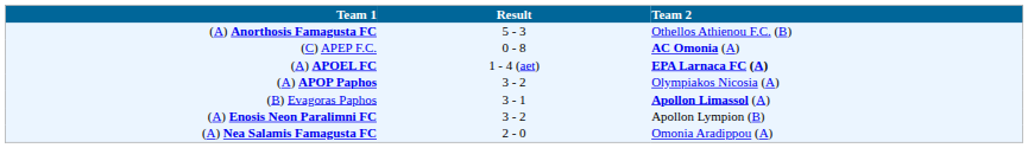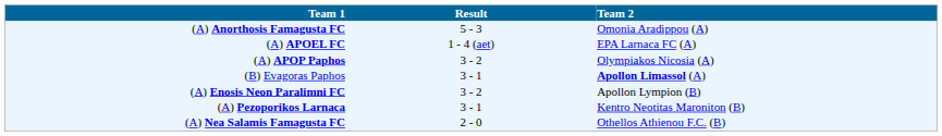 <table cellspacing="0" style="background: #EBF5FF; border: 1px #aaa solid; border-collapse: collapse; font-size: 95%;" width=60%>
 <tr bgcolor=#006699 style="color:white;">
 <th width=30% align="right">Team 1</th>
 <th width=22% align="center">Result</th>
 <th width=30% align="left">Team 2</th>
 </tr>
 <tr>
 <td align=right>(<a href='#'>A</a>) <strong><a href='#'>Anorthosis Famagusta FC</a></strong></td>
 <td align=center>5 - 3</td>
-<td align=left><a href='#'>Othellos Athienou F.C.</a> (<a href='#'>B</a>)</td>
-</tr>
-<tr>
-<td align=right>(<a href='#'>C</a>) <a href='#'>APEP F.C.</a></td>
-<td align=center>0 - 8</td>
-<td align=left><strong><a href='#'>AC Omonia</a></strong> (<a href='#'>A</a>)</td>
+<td align=left><a href='#'>Omonia Aradippou</a> (<a href='#'>A</a>)</td>
 </tr>
 <tr>
 <td align=right>(<a href='#'>A</a>) <strong><a href='#'>APOEL FC</a></strong></td>
 <td align=center>1 - 4 (<a href='#'>aet</a>)</td>
-<td align=left><strong><a href='#'>EPA Larnaca FC</a> (<a href='#'>A</a>)</strong></td>
+<td align=left><a href='#'>EPA Larnaca FC</a> (<a href='#'>A</a>)</td>
 </tr>
 <tr>
 <td align=right>(<a href='#'>A</a>) <strong><a href='#'>APOP Paphos</a></strong></td>
 <td align=center>3 - 2</td>
 <td align=left><a href='#'>Olympiakos Nicosia</a> (<a href='#'>A</a>)</td>
 </tr>
 <tr>
 <td align=right>(<a href='#'>B</a>) <a href='#'>Evagoras Paphos</a></td>
 <td align=center>3 - 1</td>
 <td align=left><strong><a href='#'>Apollon Limassol</a></strong> (<a href='#'>A</a>)</td>
 </tr>
 <tr>
 <td align=right>(<a href='#'>A</a>) <strong><a href='#'>Enosis Neon Paralimni FC</a></strong></td>
 <td align=center>3 - 2</td>
 <td align=left>Apollon Lympion (<a href='#'>B</a>)</td>
 </tr>
 <tr>
+<td align=right>(<a href='#'>A</a>) <strong><a href='#'>Pezoporikos Larnaca</a></strong></td>
+<td align=center>3 - 1</td>
+<td align=left><a href='#'>Kentro Neotitas Maroniton</a> (<a href='#'>B</a>)</td>
+</tr>
+<tr>
 <td align=right>(<a href='#'>A</a>) <strong><a href='#'>Nea Salamis Famagusta FC</a></strong></td>
 <td align=center>2 - 0</td>
-<td align=left><a href='#'>Omonia Aradippou</a> (<a href='#'>A</a>)</td>
+<td align=left><a href='#'>Othellos Athienou F.C.</a> (<a href='#'>B</a>)</td>
 </tr>
 <tr>
 </tr>
 </table>
